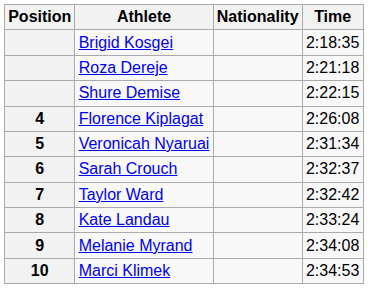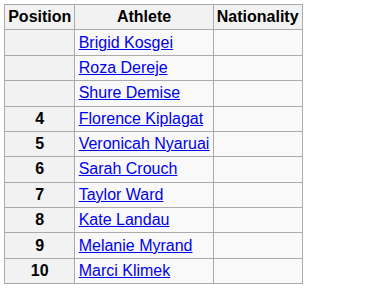 <table class="wikitable sortable">
 <tr>
 <th>Position</th>
 <th>Athlete</th>
 <th>Nationality</th>
-<th>Time</th>
 </tr>
 <tr>
 <th></th>
 <td><a href='#'>Brigid Kosgei</a></td>
 <td></td>
-<td>2:18:35</td>
 </tr>
 <tr>
 <th></th>
 <td><a href='#'>Roza Dereje</a></td>
 <td></td>
-<td>2:21:18</td>
 </tr>
 <tr>
 <th></th>
 <td><a href='#'>Shure Demise</a></td>
 <td></td>
-<td>2:22:15</td>
 </tr>
 <tr>
 <th>4</th>
 <td><a href='#'>Florence Kiplagat</a></td>
 <td></td>
-<td>2:26:08</td>
 </tr>
 <tr>
 <th>5</th>
 <td><a href='#'>Veronicah Nyaruai</a></td>
 <td></td>
-<td>2:31:34</td>
 </tr>
 <tr>
 <th>6</th>
 <td><a href='#'>Sarah Crouch</a></td>
 <td></td>
-<td>2:32:37</td>
 </tr>
 <tr>
 <th>7</th>
 <td><a href='#'>Taylor Ward</a></td>
 <td></td>
-<td>2:32:42</td>
 </tr>
 <tr>
 <th>8</th>
 <td><a href='#'>Kate Landau</a></td>
 <td></td>
-<td>2:33:24</td>
 </tr>
 <tr>
 <th>9</th>
 <td><a href='#'>Melanie Myrand</a></td>
 <td></td>
-<td>2:34:08</td>
 </tr>
 <tr>
 <th>10</th>
 <td><a href='#'>Marci Klimek</a></td>
 <td></td>
-<td>2:34:53</td>
 </tr>
 </table>
